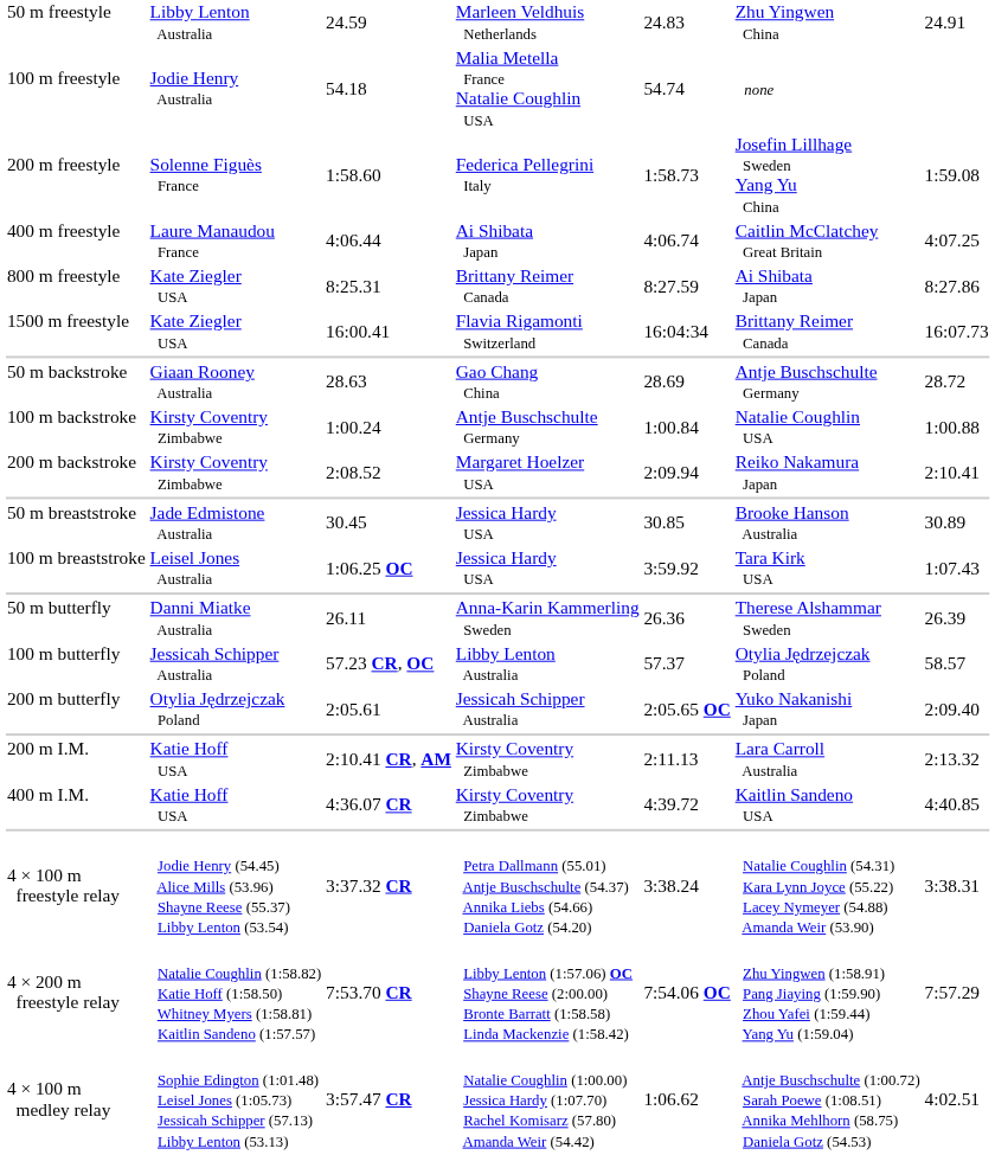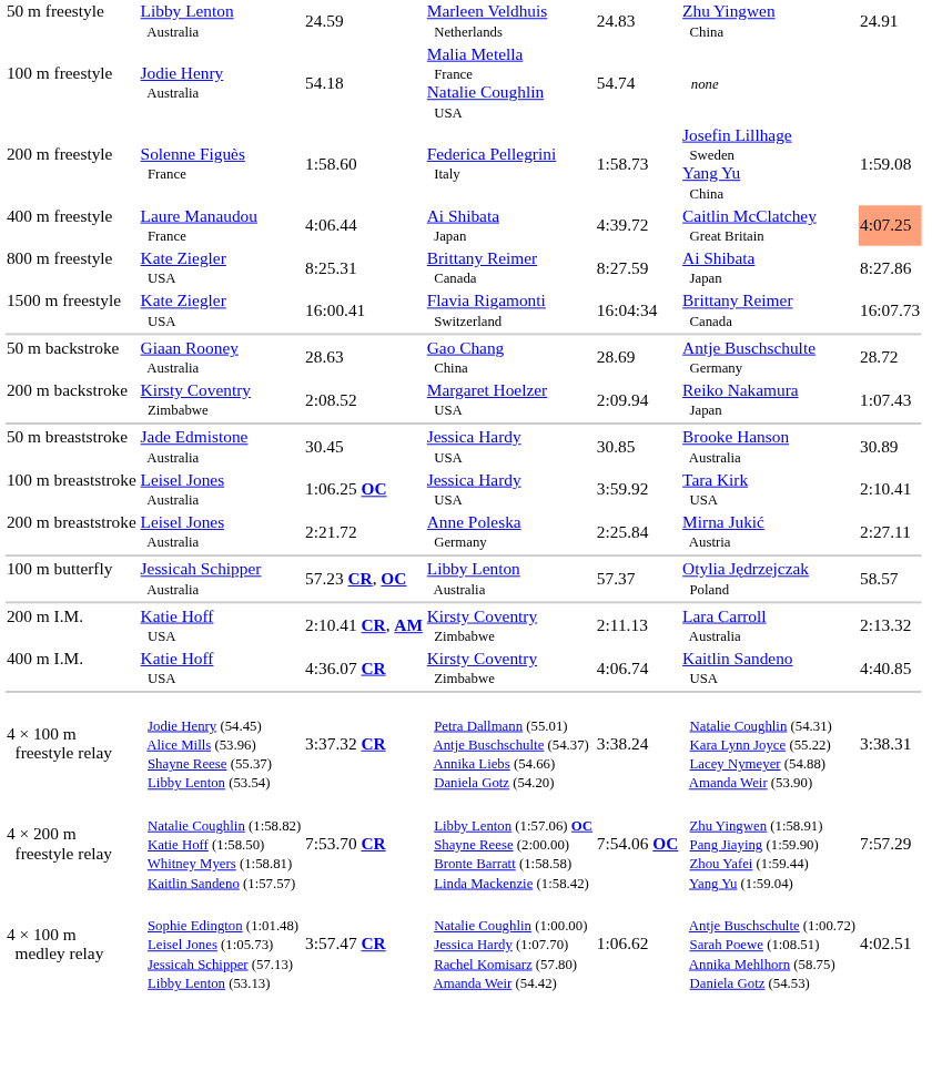 <table>
 <tr>
 <td>50 m freestyle<br>   </td>
 <td><a href='#'>Libby Lenton</a> <small><br>    Australia </small></td>
 <td>24.59</td>
 <td><a href='#'>Marleen Veldhuis</a> <small><br>    Netherlands </small></td>
 <td>24.83</td>
 <td><a href='#'>Zhu Yingwen</a> <small><br>    China </small></td>
 <td>24.91</td>
 </tr>
 <tr>
 <td>100 m freestyle<br>   </td>
 <td><a href='#'>Jodie Henry</a> <small><br>    Australia </small></td>
 <td>54.18</td>
 <td><a href='#'>Malia Metella</a> <small><br>    France </small> <br> <a href='#'>Natalie Coughlin</a> <small><br>    USA </small></td>
 <td>54.74</td>
 <td>  <small><em>none</em></small></td>
 <td></td>
 </tr>
 <tr>
 <td>200 m freestyle<br>   </td>
 <td><a href='#'>Solenne Figuès</a> <small><br>    France </small></td>
 <td>1:58.60</td>
 <td><a href='#'>Federica Pellegrini</a> <small><br>    Italy </small></td>
 <td>1:58.73</td>
 <td><a href='#'>Josefin Lillhage</a> <small><br>    Sweden </small> <br> <a href='#'>Yang Yu</a> <small><br>    China </small></td>
 <td>1:59.08</td>
 </tr>
 <tr>
 <td>400 m freestyle<br>   </td>
 <td><a href='#'>Laure Manaudou</a> <small><br>    France </small></td>
 <td>4:06.44</td>
 <td><a href='#'>Ai Shibata</a> <small><br>    Japan </small></td>
-<td>4:06.74</td>
+<td>4:39.72</td>
 <td><a href='#'>Caitlin McClatchey</a> <small><br>    Great Britain </small></td>
-<td>4:07.25</td>
+<td style="background: lightsalmon;">4:07.25</td>
 </tr>
 <tr>
 <td>800 m freestyle<br>   </td>
 <td><a href='#'>Kate Ziegler</a> <small><br>    USA </small></td>
 <td>8:25.31</td>
 <td><a href='#'>Brittany Reimer</a> <small><br>    Canada </small></td>
 <td>8:27.59</td>
 <td><a href='#'>Ai Shibata</a> <small><br>    Japan </small></td>
 <td>8:27.86</td>
 </tr>
 <tr>
 <td>1500 m freestyle<br>   </td>
 <td><a href='#'>Kate Ziegler</a> <small><br>    USA </small></td>
 <td>16:00.41</td>
 <td><a href='#'>Flavia Rigamonti</a> <small><br>    Switzerland </small></td>
 <td>16:04:34</td>
 <td><a href='#'>Brittany Reimer</a> <small><br>    Canada </small></td>
 <td>16:07.73</td>
 </tr>
 <tr bgcolor=#cccccc>
 <td colspan=7></td>
 </tr>
 <tr>
 <td>50 m backstroke<br>   </td>
 <td><a href='#'>Giaan Rooney</a> <small><br>    Australia </small></td>
 <td>28.63</td>
 <td><a href='#'>Gao Chang</a> <small><br>    China </small></td>
 <td>28.69</td>
 <td><a href='#'>Antje Buschschulte</a> <small><br>    Germany </small></td>
 <td>28.72</td>
 </tr>
 <tr>
-<td>100 m backstroke<br>   </td>
-<td><a href='#'>Kirsty Coventry</a> <small><br>    Zimbabwe </small></td>
-<td>1:00.24</td>
-<td><a href='#'>Antje Buschschulte</a> <small><br>    Germany </small></td>
-<td>1:00.84</td>
-<td><a href='#'>Natalie Coughlin</a> <small><br>    USA </small></td>
-<td>1:00.88</td>
-</tr>
-<tr>
 <td>200 m backstroke<br>   </td>
 <td><a href='#'>Kirsty Coventry</a> <small><br>    Zimbabwe </small></td>
 <td>2:08.52</td>
 <td><a href='#'>Margaret Hoelzer</a> <small><br>    USA </small></td>
 <td>2:09.94</td>
 <td><a href='#'>Reiko Nakamura</a> <small><br>    Japan </small></td>
-<td>2:10.41</td>
+<td>1:07.43</td>
 </tr>
 <tr bgcolor=#cccccc>
 <td colspan=7></td>
 </tr>
 <tr>
 <td>50 m breaststroke<br>   </td>
 <td><a href='#'>Jade Edmistone</a> <small><br>    Australia </small></td>
 <td>30.45 </td>
 <td><a href='#'>Jessica Hardy</a> <small><br>    USA </small></td>
 <td>30.85</td>
 <td><a href='#'>Brooke Hanson</a> <small><br>    Australia </small></td>
 <td>30.89</td>
 </tr>
 <tr>
 <td>100 m breaststroke<br>   </td>
 <td><a href='#'>Leisel Jones</a> <small><br>    Australia </small></td>
 <td>1:06.25 <strong><a href='#'>OC</a></strong></td>
 <td><a href='#'>Jessica Hardy</a> <small><br>    USA </small></td>
 <td>3:59.92</td>
 <td><a href='#'>Tara Kirk</a> <small><br>    USA </small></td>
-<td>1:07.43</td>
+<td>2:10.41</td>
+</tr>
+<tr>
+<td>200 m breaststroke<br>   </td>
+<td><a href='#'>Leisel Jones</a> <small><br>    Australia </small></td>
+<td>2:21.72 </td>
+<td><a href='#'>Anne Poleska</a> <small><br>    Germany </small></td>
+<td>2:25.84</td>
+<td><a href='#'>Mirna Jukić</a> <small><br>    Austria </small></td>
+<td>2:27.11</td>
 </tr>
 <tr bgcolor=#cccccc>
 <td colspan=7></td>
-</tr>
-<tr>
-<td>50 m butterfly<br>   </td>
-<td><a href='#'>Danni Miatke</a> <small><br>    Australia </small></td>
-<td>26.11</td>
-<td><a href='#'>Anna-Karin Kammerling</a> <small><br>    Sweden </small></td>
-<td>26.36</td>
-<td><a href='#'>Therese Alshammar</a> <small><br>    Sweden </small></td>
-<td>26.39</td>
 </tr>
 <tr>
 <td>100 m butterfly<br>   </td>
 <td><a href='#'>Jessicah Schipper</a> <small><br>    Australia </small></td>
 <td>57.23 <strong><a href='#'>CR</a></strong>, <strong><a href='#'>OC</a></strong></td>
 <td><a href='#'>Libby Lenton</a> <small><br>    Australia </small></td>
 <td>57.37</td>
 <td><a href='#'>Otylia Jędrzejczak</a> <small><br>    Poland </small></td>
 <td>58.57</td>
-</tr>
-<tr>
-<td>200 m butterfly<br>   </td>
-<td><a href='#'>Otylia Jędrzejczak</a> <small><br>    Poland </small></td>
-<td>2:05.61 </td>
-<td><a href='#'>Jessicah Schipper</a> <small><br>    Australia </small></td>
-<td>2:05.65 <strong><a href='#'>OC</a></strong></td>
-<td><a href='#'>Yuko Nakanishi</a> <small><br>    Japan </small></td>
-<td>2:09.40</td>
 </tr>
 <tr bgcolor=#cccccc>
 <td colspan=7></td>
 </tr>
 <tr>
 <td>200 m I.M.<br>   </td>
 <td><a href='#'>Katie Hoff</a> <small><br>    USA </small></td>
 <td>2:10.41 <strong><a href='#'>CR</a></strong>, <strong><a href='#'>AM</a></strong></td>
 <td><a href='#'>Kirsty Coventry</a> <small><br>    Zimbabwe </small></td>
 <td>2:11.13</td>
 <td><a href='#'>Lara Carroll</a> <small><br>    Australia </small></td>
 <td>2:13.32</td>
 </tr>
 <tr>
 <td>400 m I.M.<br>   </td>
 <td><a href='#'>Katie Hoff</a> <small><br>    USA </small></td>
 <td>4:36.07 <strong><a href='#'>CR</a></strong></td>
 <td><a href='#'>Kirsty Coventry</a> <small><br>    Zimbabwe </small></td>
-<td>4:39.72</td>
+<td>4:06.74</td>
 <td><a href='#'>Kaitlin Sandeno</a> <small><br>    USA </small></td>
 <td>4:40.85</td>
 </tr>
 <tr bgcolor=#cccccc>
 <td colspan=7></td>
 </tr>
 <tr>
 <td>4 × 100 m<br>   freestyle relay<br> </td>
 <td><br><small>   <a href='#'>Jodie Henry</a> (54.45)<br>   <a href='#'>Alice Mills</a> (53.96)<br>  <a href='#'>Shayne Reese</a> (55.37)<br>   <a href='#'>Libby Lenton</a> (53.54)</small></td>
 <td>3:37.32 <strong><a href='#'>CR</a></strong></td>
 <td><br><small>  <a href='#'>Petra Dallmann</a> (55.01)<br>  <a href='#'>Antje Buschschulte</a> (54.37)<br>  <a href='#'>Annika Liebs</a> (54.66)<br>  <a href='#'>Daniela Gotz</a> (54.20)</small></td>
 <td>3:38.24</td>
 <td><br><small>  <a href='#'>Natalie Coughlin</a> (54.31)<br>  <a href='#'>Kara Lynn Joyce</a> (55.22)<br>  <a href='#'>Lacey Nymeyer</a> (54.88)<br>  <a href='#'>Amanda Weir</a> (53.90)</small></td>
 <td>3:38.31</td>
 </tr>
 <tr>
 <td>4 × 200 m<br>   freestyle relay<br> </td>
 <td><br><small>  <a href='#'>Natalie Coughlin</a> (1:58.82)<br>  <a href='#'>Katie Hoff</a> (1:58.50)<br>  <a href='#'>Whitney Myers</a> (1:58.81)<br>  <a href='#'>Kaitlin Sandeno</a> (1:57.57)</small></td>
 <td>7:53.70 <strong><a href='#'>CR</a></strong></td>
 <td><br><small>  <a href='#'>Libby Lenton</a> (1:57.06) <strong><a href='#'>OC</a></strong><br>  <a href='#'>Shayne Reese</a> (2:00.00)<br>  <a href='#'>Bronte Barratt</a> (1:58.58)<br>  <a href='#'>Linda Mackenzie</a> (1:58.42)</small></td>
 <td>7:54.06 <strong><a href='#'>OC</a></strong></td>
 <td><br><small>  <a href='#'>Zhu Yingwen</a> (1:58.91)<br>  <a href='#'>Pang Jiaying</a> (1:59.90)<br>  <a href='#'>Zhou Yafei</a> (1:59.44)<br>  <a href='#'>Yang Yu</a> (1:59.04)</small></td>
 <td>7:57.29</td>
 </tr>
 <tr>
 <td>4 × 100 m<br>   medley relay<br> </td>
 <td><br><small>  <a href='#'>Sophie Edington</a> (1:01.48)<br>  <a href='#'>Leisel Jones</a> (1:05.73)<br>  <a href='#'>Jessicah Schipper</a> (57.13)<br>  <a href='#'>Libby Lenton</a> (53.13)</small></td>
 <td>3:57.47 <strong><a href='#'>CR</a></strong></td>
 <td><br><small>  <a href='#'>Natalie Coughlin</a> (1:00.00)<br>  <a href='#'>Jessica Hardy</a> (1:07.70)<br>  <a href='#'>Rachel Komisarz</a> (57.80)<br>  <a href='#'>Amanda Weir</a> (54.42)</small></td>
 <td>1:06.62</td>
 <td><br><small>  <a href='#'>Antje Buschschulte</a> (1:00.72)<br>  <a href='#'>Sarah Poewe</a> (1:08.51)<br>  <a href='#'>Annika Mehlhorn</a> (58.75)<br>  <a href='#'>Daniela Gotz</a> (54.53)</small></td>
 <td>4:02.51</td>
 </tr>
 </table>
